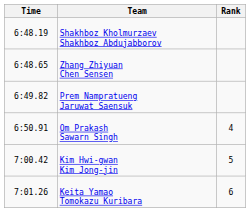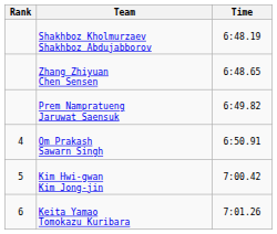 <table class=wikitable style="text-align:center">
 <tr>
+<th width=40>Rank</th>
+<th width=250>Team</th>
 <th width=80>Time</th>
-<th width=250>Team</th>
-<th width=40>Rank</th>
 </tr>
 <tr>
+<td></td>
+<td align=left><br><a href='#'>Shakhboz Kholmurzaev</a><br><a href='#'>Shakhboz Abdujabborov</a></td>
 <td>6:48.19</td>
-<td align=left><br><a href='#'>Shakhboz Kholmurzaev</a><br><a href='#'>Shakhboz Abdujabborov</a></td>
-<td></td>
 </tr>
 <tr>
+<td></td>
+<td align=left><br><a href='#'>Zhang Zhiyuan</a><br><a href='#'>Chen Sensen</a></td>
 <td>6:48.65</td>
-<td align=left><br><a href='#'>Zhang Zhiyuan</a><br><a href='#'>Chen Sensen</a></td>
-<td></td>
 </tr>
 <tr>
+<td></td>
+<td align=left><br><a href='#'>Prem Nampratueng</a><br><a href='#'>Jaruwat Saensuk</a></td>
 <td>6:49.82</td>
-<td align=left><br><a href='#'>Prem Nampratueng</a><br><a href='#'>Jaruwat Saensuk</a></td>
-<td></td>
 </tr>
 <tr>
+<td>4</td>
+<td align=left><br><a href='#'>Om Prakash</a><br><a href='#'>Sawarn Singh</a></td>
 <td>6:50.91</td>
-<td align=left><br><a href='#'>Om Prakash</a><br><a href='#'>Sawarn Singh</a></td>
-<td>4</td>
 </tr>
 <tr>
+<td>5</td>
+<td align=left><br><a href='#'>Kim Hwi-gwan</a><br><a href='#'>Kim Jong-jin</a></td>
 <td>7:00.42</td>
-<td align=left><br><a href='#'>Kim Hwi-gwan</a><br><a href='#'>Kim Jong-jin</a></td>
-<td>5</td>
 </tr>
 <tr>
+<td>6</td>
+<td align=left><br><a href='#'>Keita Yamao</a><br><a href='#'>Tomokazu Kuribara</a></td>
 <td>7:01.26</td>
-<td align=left><br><a href='#'>Keita Yamao</a><br><a href='#'>Tomokazu Kuribara</a></td>
-<td>6</td>
 </tr>
 </table>
